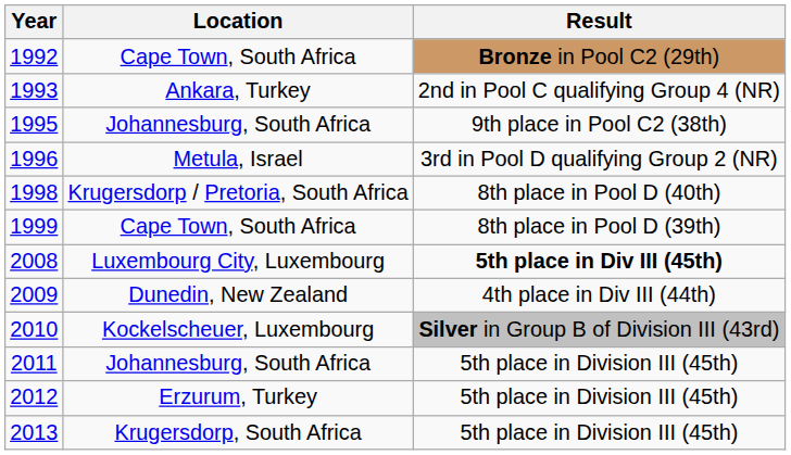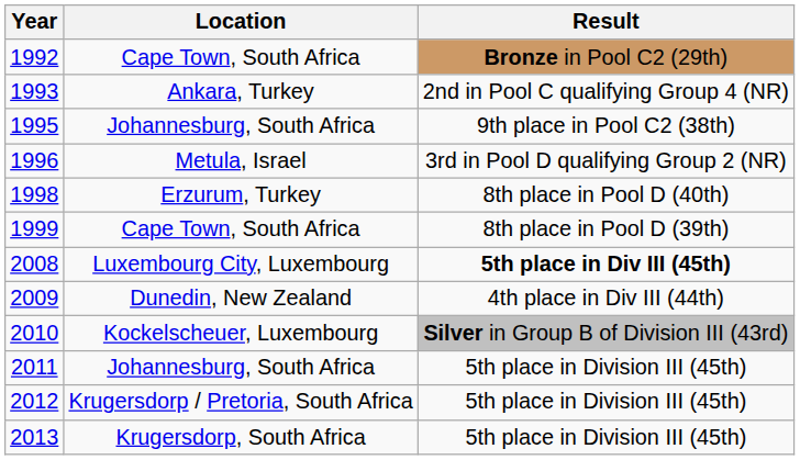 <table class="wikitable" style="text-align:center;">
 <tr>
 <th>Year</th>
 <th>Location</th>
 <th>Result</th>
 </tr>
 <tr>
 <td><a href='#'>1992</a></td>
 <td><a href='#'>Cape Town</a>, South Africa</td>
 <td bgcolor="#cc9966" align=center><strong>Bronze</strong> in Pool C2 (29th)</td>
 </tr>
 <tr>
 <td><a href='#'>1993</a></td>
 <td><a href='#'>Ankara</a>, Turkey</td>
 <td>2nd in Pool C qualifying Group 4 (NR)</td>
 </tr>
 <tr>
 <td><a href='#'>1995</a></td>
 <td><a href='#'>Johannesburg</a>, South Africa</td>
 <td>9th place in Pool C2 (38th)</td>
 </tr>
 <tr>
 <td><a href='#'>1996</a></td>
 <td><a href='#'>Metula</a>, Israel</td>
 <td>3rd in Pool D qualifying Group 2 (NR)</td>
 </tr>
 <tr>
 <td><a href='#'>1998</a></td>
-<td><a href='#'>Krugersdorp</a> / <a href='#'>Pretoria</a>, South Africa</td>
+<td><a href='#'>Erzurum</a>, Turkey</td>
 <td>8th place in Pool D (40th)</td>
 </tr>
 <tr>
 <td><a href='#'>1999</a></td>
 <td><a href='#'>Cape Town</a>, South Africa</td>
 <td>8th place in Pool D (39th)</td>
 </tr>
 <tr>
 <td><a href='#'>2008</a></td>
 <td><a href='#'>Luxembourg City</a>, Luxembourg</td>
 <td><strong>5th place in Div III (45th)</strong></td>
 </tr>
 <tr>
 <td><a href='#'>2009</a></td>
 <td><a href='#'>Dunedin</a>, New Zealand</td>
 <td>4th place in Div III (44th)</td>
 </tr>
 <tr>
 <td><a href='#'>2010</a></td>
 <td><a href='#'>Kockelscheuer</a>, Luxembourg</td>
 <td bgcolor=silver align=center><strong>Silver</strong> in Group B of Division III (43rd)</td>
 </tr>
 <tr>
 <td><a href='#'>2011</a></td>
 <td><a href='#'>Johannesburg</a>, South Africa</td>
 <td>5th place in Division III (45th)</td>
 </tr>
 <tr>
 <td><a href='#'>2012</a></td>
-<td><a href='#'>Erzurum</a>, Turkey</td>
+<td><a href='#'>Krugersdorp</a> / <a href='#'>Pretoria</a>, South Africa</td>
 <td>5th place in Division III (45th)</td>
 </tr>
 <tr>
 <td><a href='#'>2013</a></td>
 <td><a href='#'>Krugersdorp</a>, South Africa</td>
 <td>5th place in Division III (45th)</td>
 </tr>
 </table>
